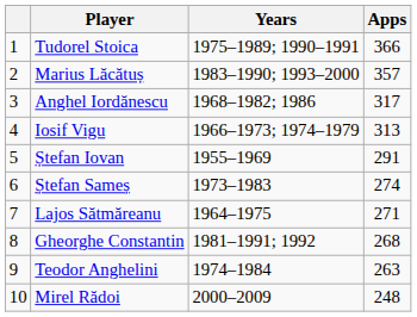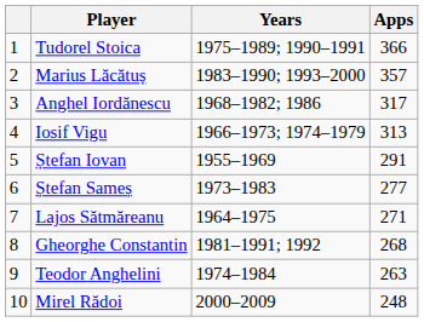 <table border="0" class="wikitable">
 <tr>
 <th></th>
 <th>Player</th>
 <th>Years</th>
 <th>Apps</th>
 </tr>
 <tr>
 <td>1</td>
 <td><a href='#'>Tudorel Stoica</a></td>
 <td>1975–1989; 1990–1991</td>
 <td class="wikitable" align=center>366</td>
 </tr>
 <tr>
 <td>2</td>
 <td><a href='#'>Marius Lăcătuș</a></td>
 <td>1983–1990; 1993–2000</td>
 <td class="wikitable" align=center>357</td>
 </tr>
 <tr>
 <td>3</td>
 <td><a href='#'>Anghel Iordănescu</a></td>
 <td>1968–1982; 1986</td>
 <td class="wikitable" align=center>317</td>
 </tr>
 <tr>
 <td>4</td>
 <td><a href='#'>Iosif Vigu</a></td>
 <td>1966–1973; 1974–1979</td>
 <td class="wikitable" align=center>313</td>
 </tr>
 <tr>
 <td>5</td>
 <td><a href='#'>Ștefan Iovan</a></td>
 <td>1955–1969</td>
 <td class="wikitable" align=center>291</td>
 </tr>
 <tr>
 <td>6</td>
 <td><a href='#'>Ștefan Sameș</a></td>
 <td>1973–1983</td>
-<td class="wikitable" align=center>274</td>
+<td class="wikitable" align=center>277</td>
 </tr>
 <tr>
 <td>7</td>
 <td><a href='#'>Lajos Sătmăreanu</a></td>
 <td>1964–1975</td>
 <td class="wikitable" align=center>271</td>
 </tr>
 <tr>
 <td>8</td>
 <td><a href='#'>Gheorghe Constantin</a></td>
 <td>1981–1991; 1992</td>
 <td class="wikitable" align=center>268</td>
 </tr>
 <tr>
 <td>9</td>
 <td><a href='#'>Teodor Anghelini</a></td>
 <td>1974–1984</td>
 <td class="wikitable" align=center>263</td>
 </tr>
 <tr>
 <td>10</td>
 <td><a href='#'>Mirel Rădoi</a></td>
 <td>2000–2009</td>
 <td class="wikitable" align=center>248</td>
 </tr>
 </table>
